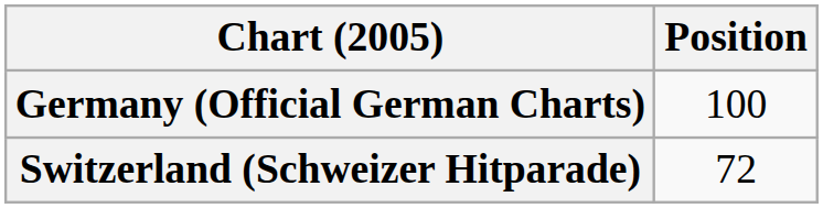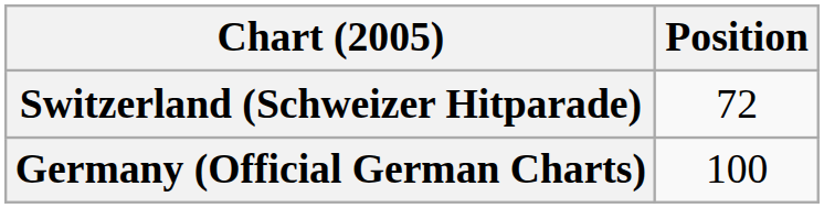 <table class="wikitable sortable plainrowheaders" style="text-align:center">
 <tr>
 <th scope="col">Chart (2005)</th>
 <th scope="col">Position</th>
 </tr>
 <tr>
+<th scope="row">Switzerland (Schweizer Hitparade)</th>
+<td>72</td>
+</tr>
+<tr>
 <th scope="row">Germany (Official German Charts)</th>
 <td>100</td>
 </tr>
-<tr>
-<th scope="row">Switzerland (Schweizer Hitparade)</th>
-<td>72</td>
-</tr>
 </table>
